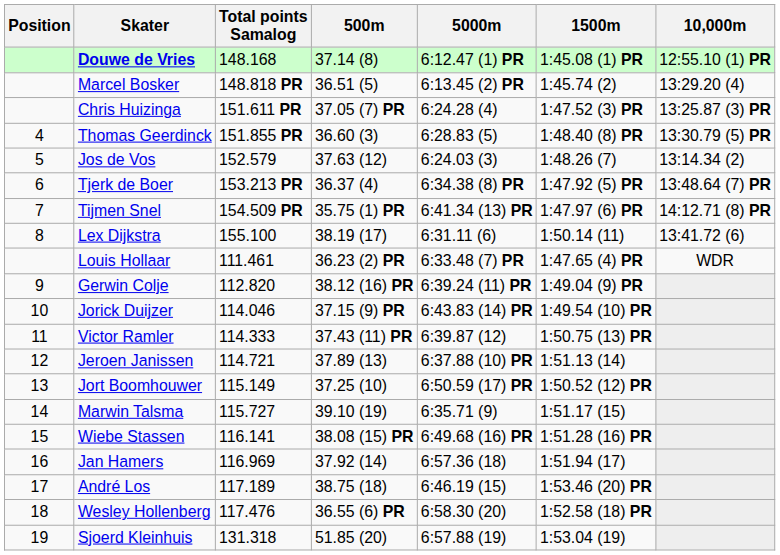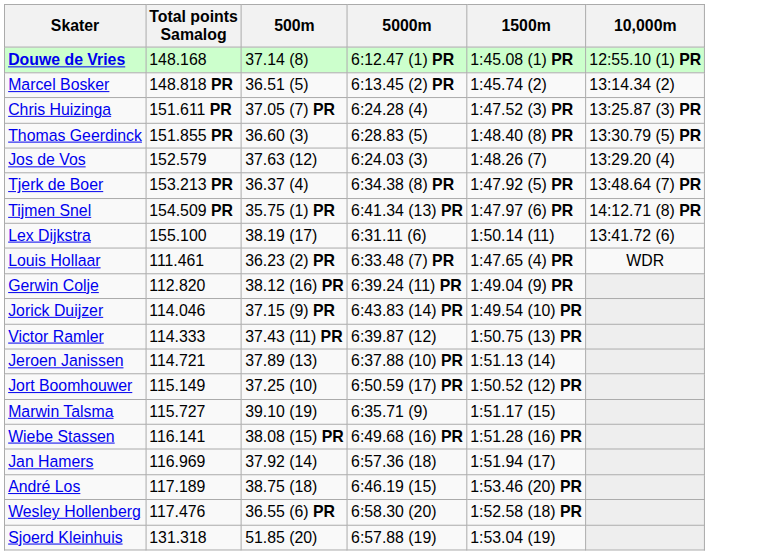 <table class="wikitable">
 <tr>
-<th>Position</th>
 <th>Skater</th>
 <th>Total points <br> Samalog</th>
 <th>500m</th>
 <th>5000m</th>
 <th>1500m</th>
 <th>10,000m</th>
 </tr>
 <tr bgcolor=ccffcc>
-<td style="text-align:center"></td>
 <td><strong><a href='#'>Douwe de Vries</a></strong></td>
 <td>148.168</td>
 <td>37.14 (8)</td>
 <td>6:12.47 (1) <strong>PR</strong></td>
 <td>1:45.08 (1) <strong>PR</strong></td>
 <td>12:55.10 (1) <strong>PR</strong></td>
 </tr>
 <tr>
-<td style="text-align:center"></td>
 <td><a href='#'>Marcel Bosker</a></td>
 <td>148.818 <strong>PR</strong></td>
 <td>36.51 (5)</td>
 <td>6:13.45 (2) <strong>PR</strong></td>
 <td>1:45.74 (2)</td>
-<td>13:29.20 (4)</td>
+<td>13:14.34 (2)</td>
 </tr>
 <tr>
-<td style="text-align:center"></td>
 <td><a href='#'>Chris Huizinga</a></td>
 <td>151.611 <strong>PR</strong></td>
 <td>37.05 (7) <strong>PR</strong></td>
 <td>6:24.28 (4)</td>
 <td>1:47.52 (3) <strong>PR</strong></td>
 <td>13:25.87 (3) <strong>PR</strong></td>
 </tr>
 <tr>
-<td style="text-align:center">4</td>
 <td><a href='#'>Thomas Geerdinck</a></td>
 <td>151.855 <strong>PR</strong></td>
 <td>36.60 (3)</td>
 <td>6:28.83 (5)</td>
 <td>1:48.40 (8) <strong>PR</strong></td>
 <td>13:30.79 (5) <strong>PR</strong></td>
 </tr>
 <tr>
-<td style="text-align:center">5</td>
 <td><a href='#'>Jos de Vos</a></td>
 <td>152.579</td>
 <td>37.63 (12)</td>
 <td>6:24.03 (3)</td>
 <td>1:48.26 (7)</td>
-<td>13:14.34 (2)</td>
+<td>13:29.20 (4)</td>
 </tr>
 <tr>
-<td style="text-align:center">6</td>
 <td><a href='#'>Tjerk de Boer</a></td>
 <td>153.213 <strong>PR</strong></td>
 <td>36.37 (4)</td>
 <td>6:34.38 (8) <strong>PR</strong></td>
 <td>1:47.92 (5) <strong>PR</strong></td>
 <td>13:48.64 (7) <strong>PR</strong></td>
 </tr>
 <tr>
-<td style="text-align:center">7</td>
 <td><a href='#'>Tijmen Snel</a></td>
 <td>154.509 <strong>PR</strong></td>
 <td>35.75 (1) <strong>PR</strong></td>
 <td>6:41.34 (13) <strong>PR</strong></td>
 <td>1:47.97 (6) <strong>PR</strong></td>
 <td>14:12.71 (8) <strong>PR</strong></td>
 </tr>
 <tr>
-<td style="text-align:center">8</td>
 <td><a href='#'>Lex Dijkstra</a></td>
 <td>155.100</td>
 <td>38.19 (17)</td>
 <td>6:31.11 (6)</td>
 <td>1:50.14 (11)</td>
 <td>13:41.72 (6)</td>
 </tr>
 <tr>
-<td style="text-align:center"></td>
 <td><a href='#'>Louis Hollaar</a></td>
 <td>111.461</td>
 <td>36.23 (2) <strong>PR</strong></td>
 <td>6:33.48 (7) <strong>PR</strong></td>
 <td>1:47.65 (4) <strong>PR</strong></td>
 <td style="text-align:center">WDR</td>
 </tr>
 <tr>
-<td style="text-align:center">9</td>
 <td><a href='#'>Gerwin Colje</a></td>
 <td>112.820</td>
 <td>38.12 (16) <strong>PR</strong></td>
 <td>6:39.24 (11) <strong>PR</strong></td>
 <td>1:49.04 (9) <strong>PR</strong></td>
 <td bgcolor=#EEEEEE></td>
 </tr>
 <tr>
-<td style="text-align:center">10</td>
 <td><a href='#'>Jorick Duijzer</a></td>
 <td>114.046</td>
 <td>37.15 (9) <strong>PR</strong></td>
 <td>6:43.83 (14) <strong>PR</strong></td>
 <td>1:49.54 (10) <strong>PR</strong></td>
 <td bgcolor=#EEEEEE></td>
 </tr>
 <tr>
-<td style="text-align:center">11</td>
 <td><a href='#'>Victor Ramler</a></td>
 <td>114.333</td>
 <td>37.43 (11) <strong>PR</strong></td>
 <td>6:39.87 (12)</td>
 <td>1:50.75 (13) <strong>PR</strong></td>
 <td bgcolor=#EEEEEE></td>
 </tr>
 <tr>
-<td style="text-align:center">12</td>
 <td><a href='#'>Jeroen Janissen</a></td>
 <td>114.721</td>
 <td>37.89 (13)</td>
 <td>6:37.88 (10) <strong>PR</strong></td>
 <td>1:51.13 (14)</td>
 <td bgcolor=#EEEEEE></td>
 </tr>
 <tr>
-<td style="text-align:center">13</td>
 <td><a href='#'>Jort Boomhouwer</a></td>
 <td>115.149</td>
 <td>37.25 (10)</td>
 <td>6:50.59 (17) <strong>PR</strong></td>
 <td>1:50.52 (12) <strong>PR</strong></td>
 <td bgcolor=#EEEEEE></td>
 </tr>
 <tr>
-<td style="text-align:center">14</td>
 <td><a href='#'>Marwin Talsma</a></td>
 <td>115.727</td>
 <td>39.10 (19)</td>
 <td>6:35.71 (9)</td>
 <td>1:51.17 (15)</td>
 <td bgcolor=#EEEEEE></td>
 </tr>
 <tr>
-<td style="text-align:center">15</td>
 <td><a href='#'>Wiebe Stassen</a></td>
 <td>116.141</td>
 <td>38.08 (15) <strong>PR</strong></td>
 <td>6:49.68 (16) <strong>PR</strong></td>
 <td>1:51.28 (16) <strong>PR</strong></td>
 <td bgcolor=#EEEEEE></td>
 </tr>
 <tr>
-<td style="text-align:center">16</td>
 <td><a href='#'>Jan Hamers</a></td>
 <td>116.969</td>
 <td>37.92 (14)</td>
 <td>6:57.36 (18)</td>
 <td>1:51.94 (17)</td>
 <td bgcolor=#EEEEEE></td>
 </tr>
 <tr>
-<td style="text-align:center">17</td>
 <td><a href='#'>André Los</a></td>
 <td>117.189</td>
 <td>38.75 (18)</td>
 <td>6:46.19 (15)</td>
 <td>1:53.46 (20) <strong>PR</strong></td>
 <td bgcolor=#EEEEEE></td>
 </tr>
 <tr>
-<td style="text-align:center">18</td>
 <td><a href='#'>Wesley Hollenberg</a></td>
 <td>117.476</td>
 <td>36.55 (6) <strong>PR</strong></td>
 <td>6:58.30 (20)</td>
 <td>1:52.58 (18) <strong>PR</strong></td>
 <td bgcolor=#EEEEEE></td>
 </tr>
 <tr>
-<td style="text-align:center">19</td>
 <td><a href='#'>Sjoerd Kleinhuis</a></td>
 <td>131.318</td>
 <td>51.85 (20)</td>
 <td>6:57.88 (19)</td>
 <td>1:53.04 (19)</td>
 <td bgcolor=#EEEEEE></td>
 </tr>
 </table>
